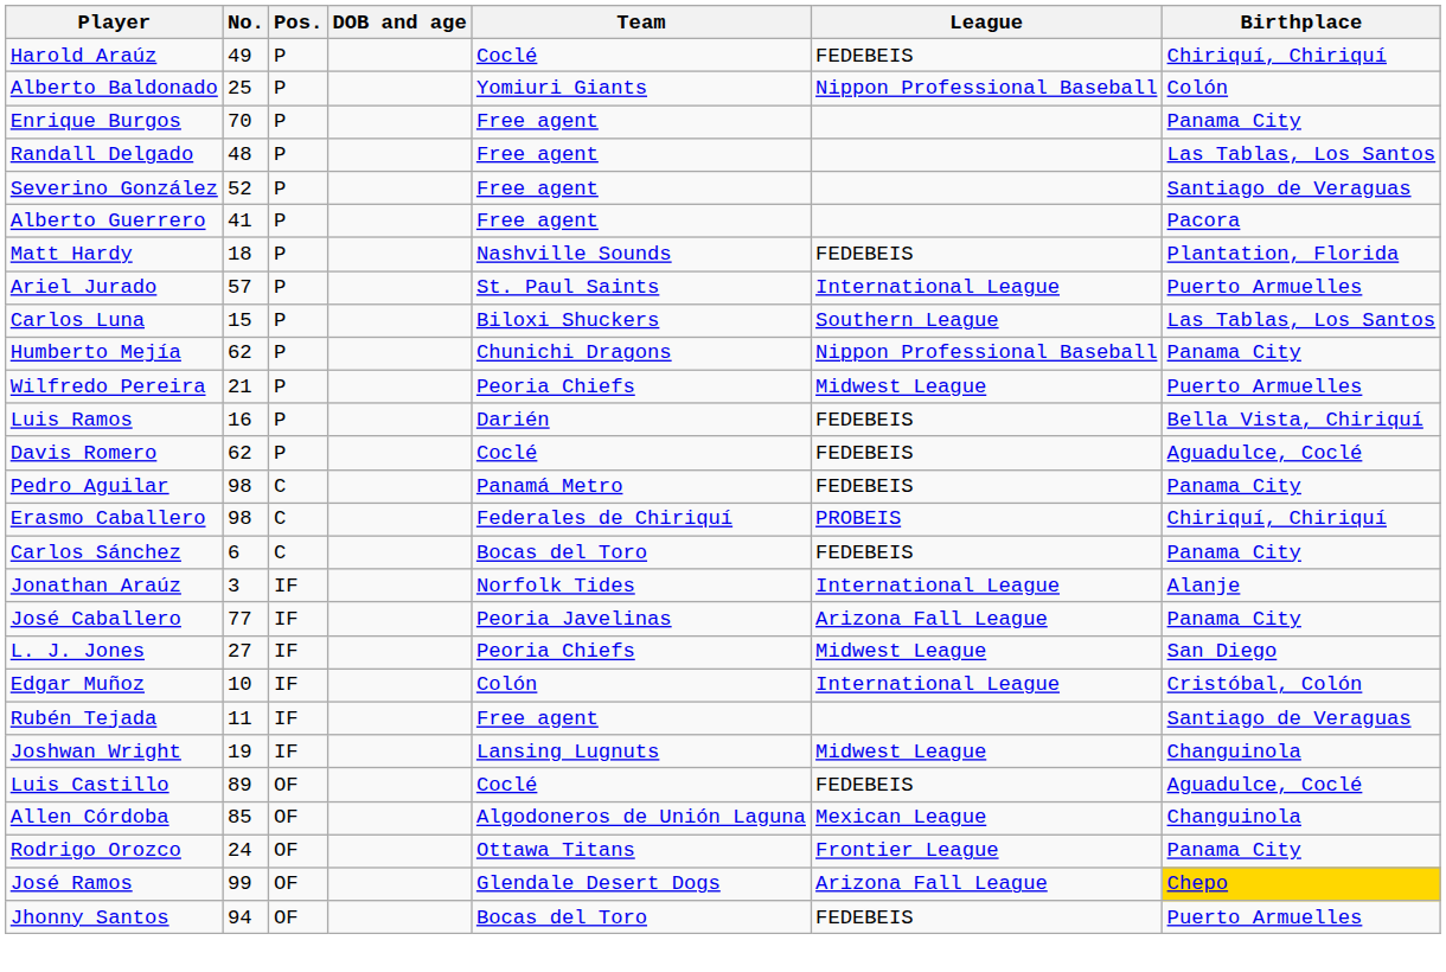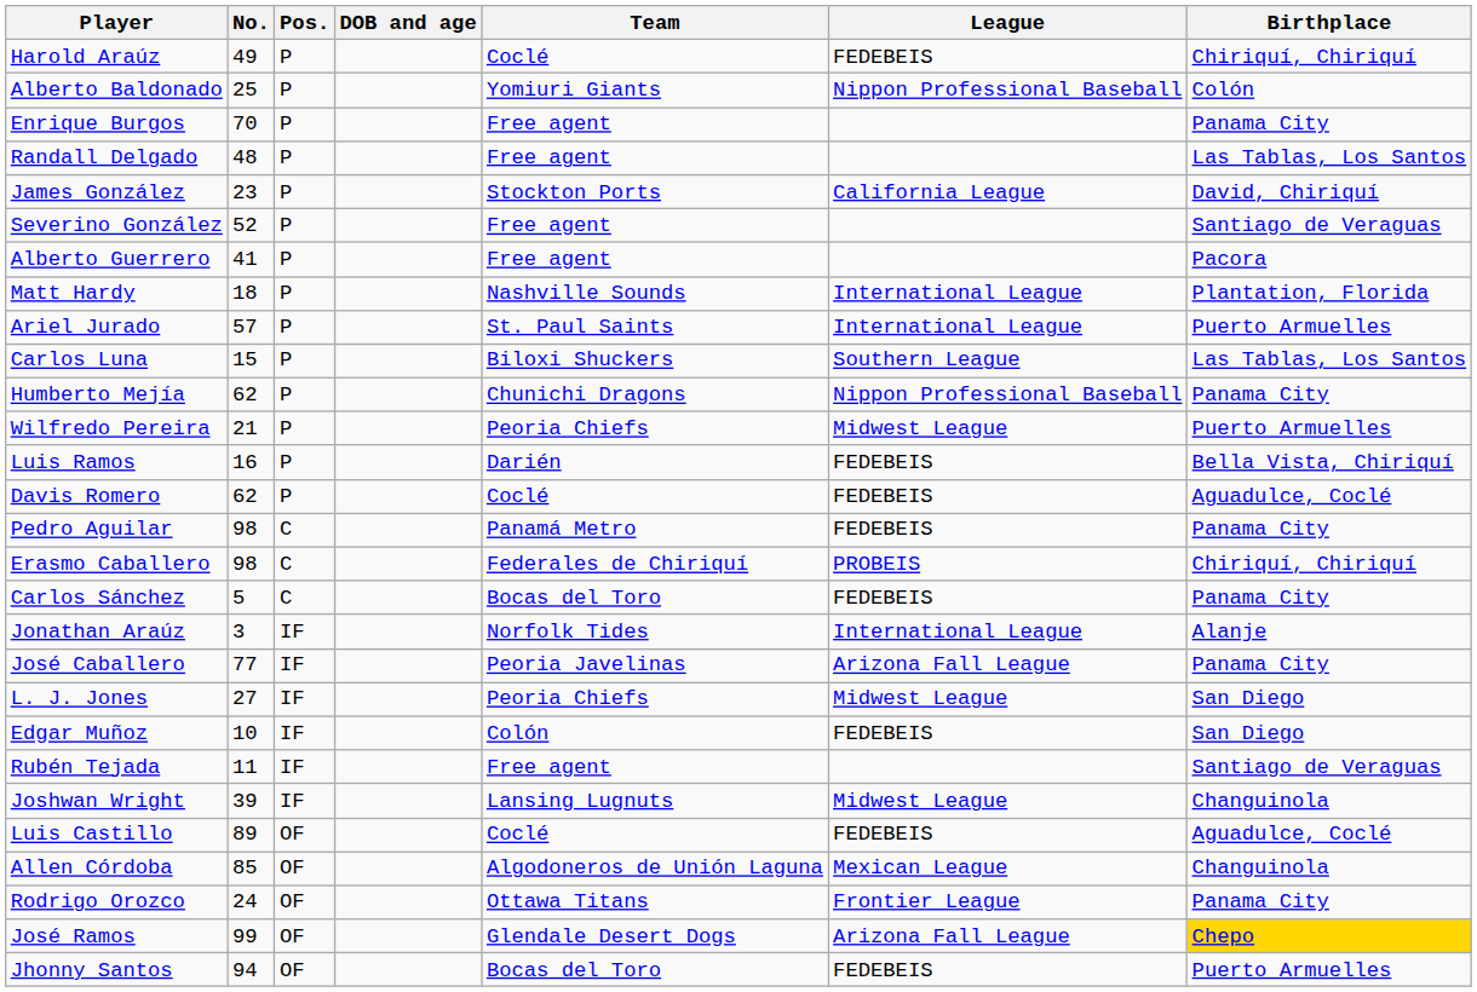 <table class="wikitable sortable" style="white-space:nowrap;">
 <tr>
 <th>Player</th>
 <th>No.</th>
 <th>Pos.</th>
 <th>DOB and age</th>
 <th>Team</th>
 <th>League</th>
 <th>Birthplace</th>
 </tr>
 <tr>
 <td><a href='#'>Harold Araúz</a></td>
 <td>49</td>
 <td>P</td>
 <td></td>
 <td> <a href='#'>Coclé</a></td>
 <td>FEDEBEIS</td>
 <td> <a href='#'>Chiriquí, Chiriquí</a></td>
 </tr>
 <tr>
 <td><a href='#'>Alberto Baldonado</a></td>
 <td>25</td>
 <td>P</td>
 <td></td>
 <td> <a href='#'>Yomiuri Giants</a></td>
 <td><a href='#'>Nippon Professional Baseball</a></td>
 <td> <a href='#'>Colón</a></td>
 </tr>
 <tr>
 <td><a href='#'>Enrique Burgos</a></td>
 <td>70</td>
 <td>P</td>
 <td></td>
 <td><a href='#'>Free agent</a></td>
 <td></td>
 <td> <a href='#'>Panama City</a></td>
 </tr>
 <tr>
 <td><a href='#'>Randall Delgado</a></td>
 <td>48</td>
 <td>P</td>
 <td></td>
 <td><a href='#'>Free agent</a></td>
 <td></td>
 <td> <a href='#'>Las Tablas, Los Santos</a></td>
 </tr>
 <tr>
+<td><a href='#'>James González</a></td>
+<td>23</td>
+<td>P</td>
+<td></td>
+<td> <a href='#'>Stockton Ports</a></td>
+<td><a href='#'>California League</a></td>
+<td> <a href='#'>David, Chiriquí</a></td>
+</tr>
+<tr>
 <td><a href='#'>Severino González</a></td>
 <td>52</td>
 <td>P</td>
 <td></td>
 <td><a href='#'>Free agent</a></td>
 <td></td>
 <td> <a href='#'>Santiago de Veraguas</a></td>
 </tr>
 <tr>
 <td><a href='#'>Alberto Guerrero</a></td>
 <td>41</td>
 <td>P</td>
 <td></td>
 <td><a href='#'>Free agent</a></td>
 <td></td>
 <td> <a href='#'>Pacora</a></td>
 </tr>
 <tr>
 <td><a href='#'>Matt Hardy</a></td>
 <td>18</td>
 <td>P</td>
 <td></td>
 <td> <a href='#'>Nashville Sounds</a></td>
-<td>FEDEBEIS</td>
+<td><a href='#'>International League</a></td>
 <td> <a href='#'>Plantation, Florida</a></td>
 </tr>
 <tr>
 <td><a href='#'>Ariel Jurado</a></td>
 <td>57</td>
 <td>P</td>
 <td></td>
 <td> <a href='#'>St. Paul Saints</a></td>
 <td><a href='#'>International League</a></td>
 <td> <a href='#'>Puerto Armuelles</a></td>
 </tr>
 <tr>
 <td><a href='#'>Carlos Luna</a></td>
 <td>15</td>
 <td>P</td>
 <td></td>
 <td> <a href='#'>Biloxi Shuckers</a></td>
 <td><a href='#'>Southern League</a></td>
 <td> <a href='#'>Las Tablas, Los Santos</a></td>
 </tr>
 <tr>
 <td><a href='#'>Humberto Mejía</a></td>
 <td>62</td>
 <td>P</td>
 <td></td>
 <td> <a href='#'>Chunichi Dragons</a></td>
 <td><a href='#'>Nippon Professional Baseball</a></td>
 <td> <a href='#'>Panama City</a></td>
 </tr>
 <tr>
 <td><a href='#'>Wilfredo Pereira</a></td>
 <td>21</td>
 <td>P</td>
 <td></td>
 <td> <a href='#'>Peoria Chiefs</a></td>
 <td><a href='#'>Midwest League</a></td>
 <td> <a href='#'>Puerto Armuelles</a></td>
 </tr>
 <tr>
 <td><a href='#'>Luis Ramos</a></td>
 <td>16</td>
 <td>P</td>
 <td></td>
 <td> <a href='#'>Darién</a></td>
 <td>FEDEBEIS</td>
 <td> <a href='#'>Bella Vista, Chiriquí</a></td>
 </tr>
 <tr>
 <td><a href='#'>Davis Romero</a></td>
 <td>62</td>
 <td>P</td>
 <td></td>
 <td> <a href='#'>Coclé</a></td>
 <td>FEDEBEIS</td>
 <td> <a href='#'>Aguadulce, Coclé</a></td>
 </tr>
 <tr>
 <td><a href='#'>Pedro Aguilar</a></td>
 <td>98</td>
 <td>C</td>
 <td></td>
 <td> <a href='#'>Panamá Metro</a></td>
 <td>FEDEBEIS</td>
 <td> <a href='#'>Panama City</a></td>
 </tr>
 <tr>
 <td><a href='#'>Erasmo Caballero</a></td>
 <td>98</td>
 <td>C</td>
 <td></td>
 <td> <a href='#'>Federales de Chiriquí</a></td>
 <td><a href='#'>PROBEIS</a></td>
 <td> <a href='#'>Chiriquí, Chiriquí</a></td>
 </tr>
 <tr>
 <td><a href='#'>Carlos Sánchez</a></td>
-<td>6</td>
+<td>5</td>
 <td>C</td>
 <td></td>
 <td> <a href='#'>Bocas del Toro</a></td>
 <td>FEDEBEIS</td>
 <td> <a href='#'>Panama City</a></td>
 </tr>
 <tr>
 <td><a href='#'>Jonathan Araúz</a></td>
 <td>3</td>
 <td>IF</td>
 <td></td>
 <td> <a href='#'>Norfolk Tides</a></td>
 <td><a href='#'>International League</a></td>
 <td> <a href='#'>Alanje</a></td>
 </tr>
 <tr>
 <td><a href='#'>José Caballero</a></td>
 <td>77</td>
 <td>IF</td>
 <td></td>
 <td> <a href='#'>Peoria Javelinas</a></td>
 <td><a href='#'>Arizona Fall League</a></td>
 <td> <a href='#'>Panama City</a></td>
 </tr>
 <tr>
 <td><a href='#'>L. J. Jones</a></td>
 <td>27</td>
 <td>IF</td>
 <td></td>
 <td> <a href='#'>Peoria Chiefs</a></td>
 <td><a href='#'>Midwest League</a></td>
 <td> <a href='#'>San Diego</a></td>
 </tr>
 <tr>
 <td><a href='#'>Edgar Muñoz</a></td>
 <td>10</td>
 <td>IF</td>
 <td></td>
 <td> <a href='#'>Colón</a></td>
-<td><a href='#'>International League</a></td>
-<td> <a href='#'>Cristóbal, Colón</a></td>
+<td>FEDEBEIS</td>
+<td> <a href='#'>San Diego</a></td>
 </tr>
 <tr>
 <td><a href='#'>Rubén Tejada</a></td>
 <td>11</td>
 <td>IF</td>
 <td></td>
 <td><a href='#'>Free agent</a></td>
 <td></td>
 <td> <a href='#'>Santiago de Veraguas</a></td>
 </tr>
 <tr>
 <td><a href='#'>Joshwan Wright</a></td>
-<td>19</td>
+<td>39</td>
 <td>IF</td>
 <td></td>
 <td> <a href='#'>Lansing Lugnuts</a></td>
 <td><a href='#'>Midwest League</a></td>
 <td> <a href='#'>Changuinola</a></td>
 </tr>
 <tr>
 <td><a href='#'>Luis Castillo</a></td>
 <td>89</td>
 <td>OF</td>
 <td></td>
 <td> <a href='#'>Coclé</a></td>
 <td>FEDEBEIS</td>
 <td> <a href='#'>Aguadulce, Coclé</a></td>
 </tr>
 <tr>
 <td><a href='#'>Allen Córdoba</a></td>
 <td>85</td>
 <td>OF</td>
 <td></td>
 <td> <a href='#'>Algodoneros de Unión Laguna</a></td>
 <td><a href='#'>Mexican League</a></td>
 <td> <a href='#'>Changuinola</a></td>
 </tr>
 <tr>
 <td><a href='#'>Rodrigo Orozco</a></td>
 <td>24</td>
 <td>OF</td>
 <td></td>
 <td> <a href='#'>Ottawa Titans</a></td>
 <td><a href='#'>Frontier League</a></td>
 <td> <a href='#'>Panama City</a></td>
 </tr>
 <tr>
 <td><a href='#'>José Ramos</a></td>
 <td>99</td>
 <td>OF</td>
 <td></td>
 <td> <a href='#'>Glendale Desert Dogs</a></td>
 <td><a href='#'>Arizona Fall League</a></td>
 <td style="background: gold;"> <a href='#'>Chepo</a></td>
 </tr>
 <tr>
 <td><a href='#'>Jhonny Santos</a></td>
 <td>94</td>
 <td>OF</td>
 <td></td>
 <td> <a href='#'>Bocas del Toro</a></td>
 <td>FEDEBEIS</td>
 <td> <a href='#'>Puerto Armuelles</a></td>
 </tr>
 </table>
